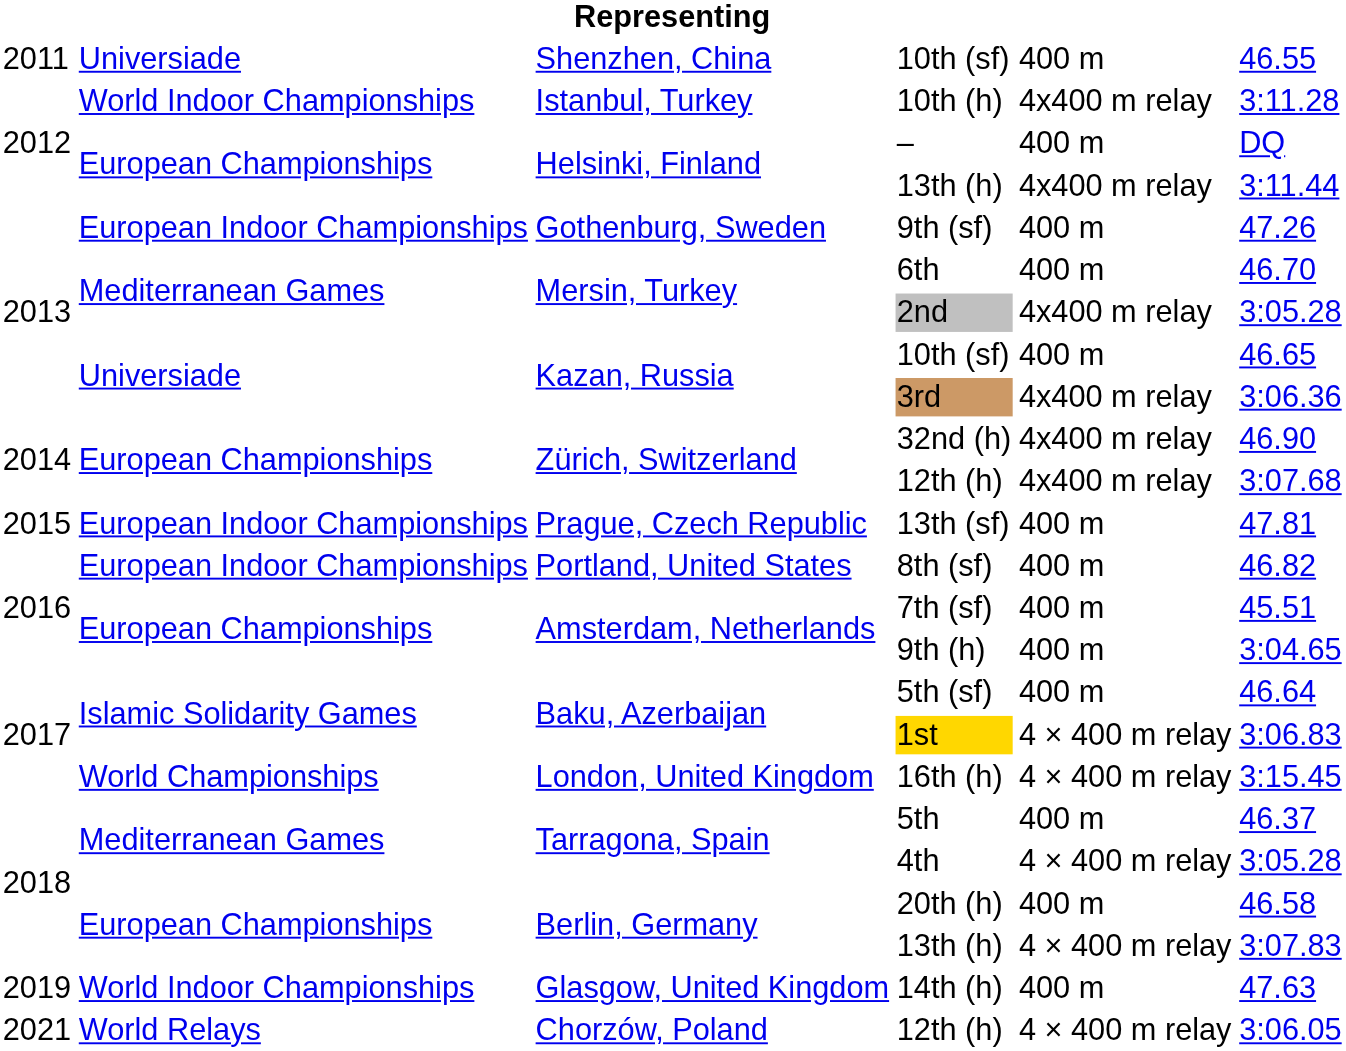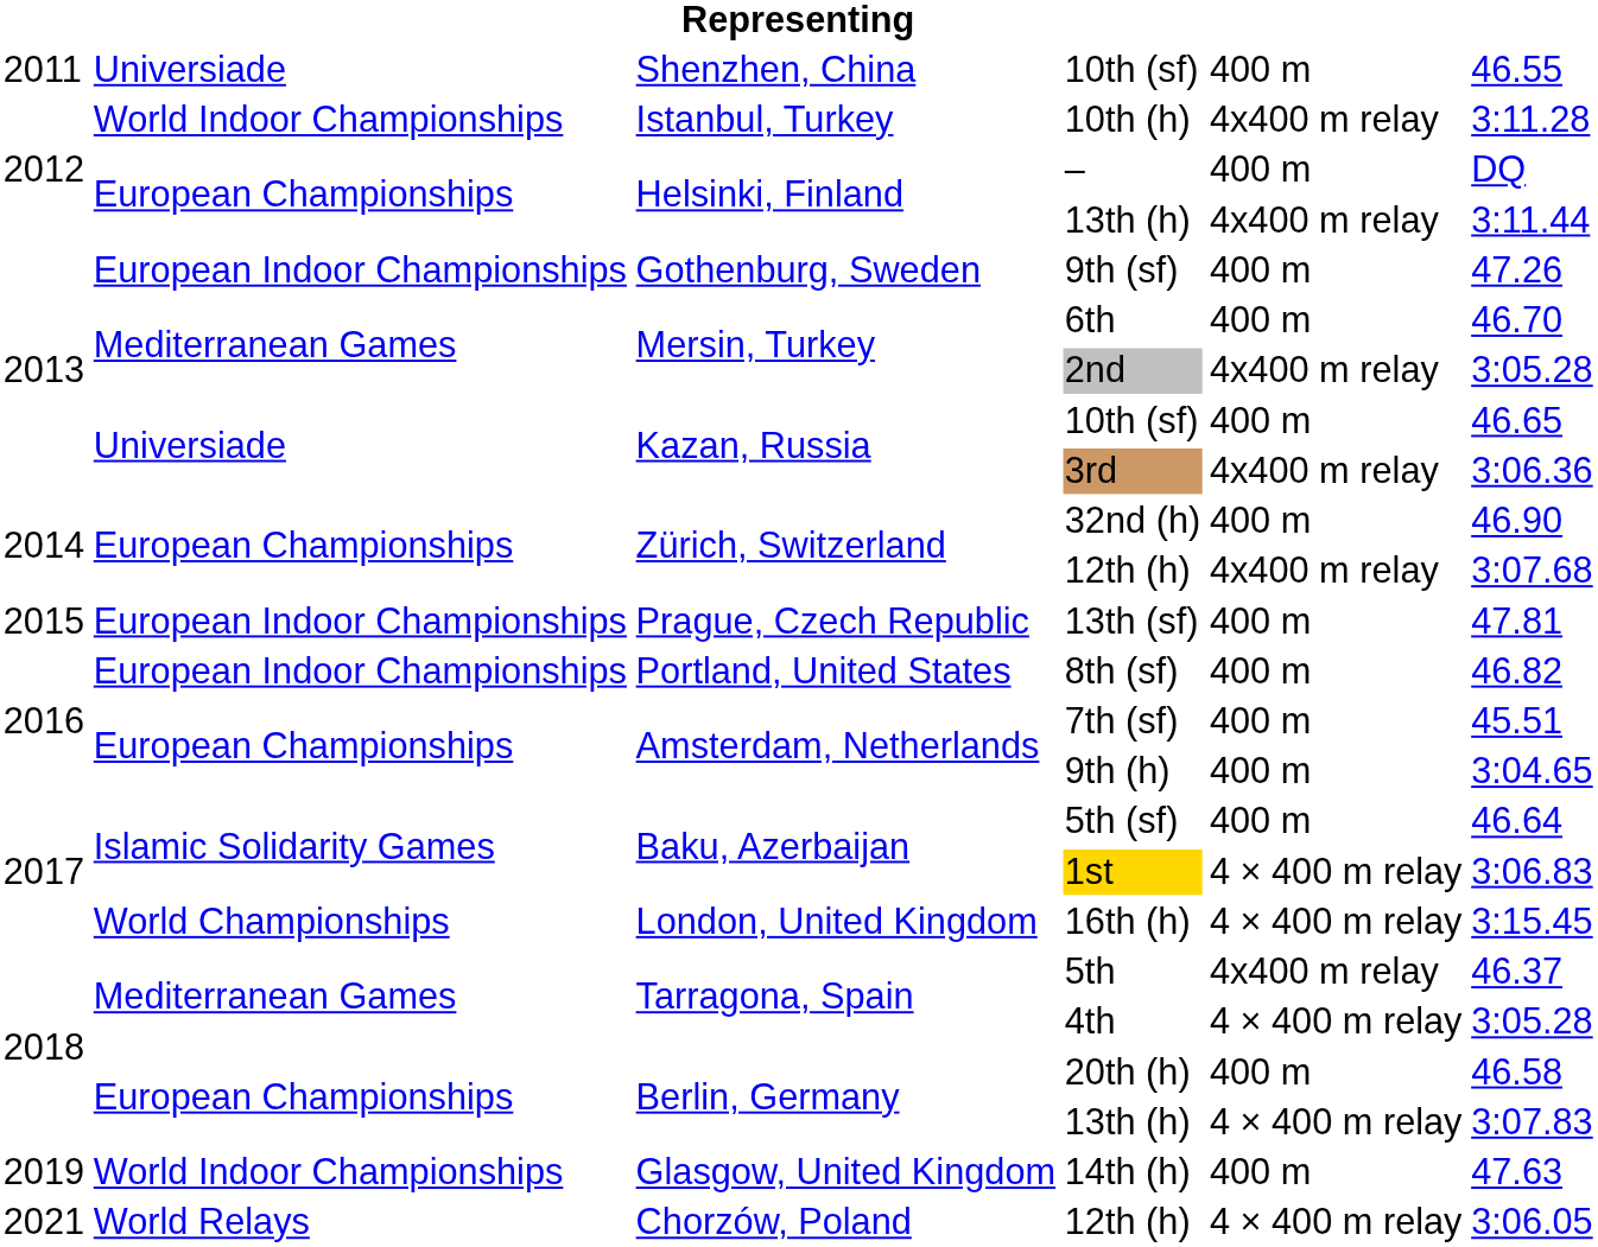 <table>
 <tr>
 <th colspan="6">Representing </th>
 </tr>
 <tr>
 <td>2011</td>
 <td><a href='#'>Universiade</a></td>
 <td><a href='#'>Shenzhen, China</a></td>
 <td>10th (sf)</td>
 <td>400 m</td>
 <td><a href='#'>46.55</a></td>
 </tr>
 <tr>
 <td rowspan=3>2012</td>
 <td><a href='#'>World Indoor Championships</a></td>
 <td><a href='#'>Istanbul, Turkey</a></td>
 <td>10th (h)</td>
 <td>4x400 m relay</td>
 <td><a href='#'>3:11.28</a></td>
 </tr>
 <tr>
 <td rowspan=2><a href='#'>European Championships</a></td>
 <td rowspan=2><a href='#'>Helsinki, Finland</a></td>
 <td>–</td>
 <td>400 m</td>
 <td><a href='#'>DQ</a></td>
 </tr>
 <tr>
 <td>13th (h)</td>
 <td>4x400 m relay</td>
 <td><a href='#'>3:11.44</a></td>
 </tr>
 <tr>
 <td rowspan=5>2013</td>
 <td><a href='#'>European Indoor Championships</a></td>
 <td><a href='#'>Gothenburg, Sweden</a></td>
 <td>9th (sf)</td>
 <td>400 m</td>
 <td><a href='#'>47.26</a></td>
 </tr>
 <tr>
 <td rowspan=2><a href='#'>Mediterranean Games</a></td>
 <td rowspan=2><a href='#'>Mersin, Turkey</a></td>
 <td>6th</td>
 <td>400 m</td>
 <td><a href='#'>46.70</a></td>
 </tr>
 <tr>
 <td bgcolor=silver>2nd</td>
 <td>4x400 m relay</td>
 <td><a href='#'>3:05.28</a></td>
 </tr>
 <tr>
 <td rowspan=2><a href='#'>Universiade</a></td>
 <td rowspan=2><a href='#'>Kazan, Russia</a></td>
 <td>10th (sf)</td>
 <td>400 m</td>
 <td><a href='#'>46.65</a></td>
 </tr>
 <tr>
 <td bgcolor=cc9966>3rd</td>
 <td>4x400 m relay</td>
 <td><a href='#'>3:06.36</a></td>
 </tr>
 <tr>
 <td rowspan=2>2014</td>
 <td rowspan=2><a href='#'>European Championships</a></td>
 <td rowspan=2><a href='#'>Zürich, Switzerland</a></td>
 <td>32nd (h)</td>
-<td>4x400 m relay</td>
+<td>400 m</td>
 <td><a href='#'>46.90</a></td>
 </tr>
 <tr>
 <td>12th (h)</td>
 <td>4x400 m relay</td>
 <td><a href='#'>3:07.68</a></td>
 </tr>
 <tr>
 <td>2015</td>
 <td><a href='#'>European Indoor Championships</a></td>
 <td><a href='#'>Prague, Czech Republic</a></td>
 <td>13th (sf)</td>
 <td>400 m</td>
 <td><a href='#'>47.81</a></td>
 </tr>
 <tr>
 <td rowspan=3>2016</td>
 <td><a href='#'>European Indoor Championships</a></td>
 <td><a href='#'>Portland, United States</a></td>
 <td>8th (sf)</td>
 <td>400 m</td>
 <td><a href='#'>46.82</a></td>
 </tr>
 <tr>
 <td rowspan=2><a href='#'>European Championships</a></td>
 <td rowspan=2><a href='#'>Amsterdam, Netherlands</a></td>
 <td>7th (sf)</td>
 <td>400 m</td>
 <td><a href='#'>45.51</a></td>
 </tr>
 <tr>
 <td>9th (h)</td>
 <td>400 m</td>
 <td><a href='#'>3:04.65</a></td>
 </tr>
 <tr>
 <td rowspan=3>2017</td>
 <td rowspan=2><a href='#'>Islamic Solidarity Games</a></td>
 <td rowspan=2><a href='#'>Baku, Azerbaijan</a></td>
 <td>5th (sf)</td>
 <td>400 m</td>
 <td><a href='#'>46.64</a></td>
 </tr>
 <tr>
 <td bgcolor=gold>1st</td>
 <td>4 × 400 m relay</td>
 <td><a href='#'>3:06.83</a></td>
 </tr>
 <tr>
 <td><a href='#'>World Championships</a></td>
 <td><a href='#'>London, United Kingdom</a></td>
 <td>16th (h)</td>
 <td>4 × 400 m relay</td>
 <td><a href='#'>3:15.45</a></td>
 </tr>
 <tr>
 <td rowspan=4>2018</td>
 <td rowspan=2><a href='#'>Mediterranean Games</a></td>
 <td rowspan=2><a href='#'>Tarragona, Spain</a></td>
 <td>5th</td>
-<td>400 m</td>
+<td>4x400 m relay</td>
 <td><a href='#'>46.37</a></td>
 </tr>
 <tr>
 <td>4th</td>
 <td>4 × 400 m relay</td>
 <td><a href='#'>3:05.28</a></td>
 </tr>
 <tr>
 <td rowspan=2><a href='#'>European Championships</a></td>
 <td rowspan=2><a href='#'>Berlin, Germany</a></td>
 <td>20th (h)</td>
 <td>400 m</td>
 <td><a href='#'>46.58</a></td>
 </tr>
 <tr>
 <td>13th (h)</td>
 <td>4 × 400 m relay</td>
 <td><a href='#'>3:07.83</a></td>
 </tr>
 <tr>
 <td>2019</td>
 <td><a href='#'>World Indoor Championships</a></td>
 <td><a href='#'>Glasgow, United Kingdom</a></td>
 <td>14th (h)</td>
 <td>400 m</td>
 <td><a href='#'>47.63</a></td>
 </tr>
 <tr>
 <td>2021</td>
 <td><a href='#'>World Relays</a></td>
 <td><a href='#'>Chorzów, Poland</a></td>
 <td>12th (h)</td>
 <td>4 × 400 m relay</td>
 <td><a href='#'>3:06.05</a></td>
 </tr>
 </table>
